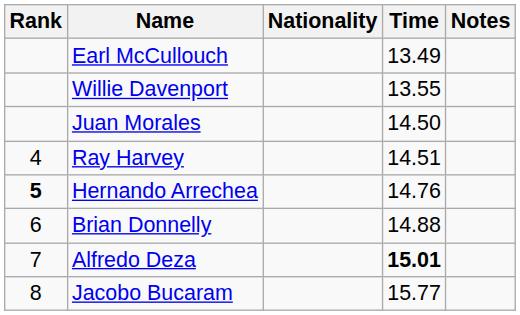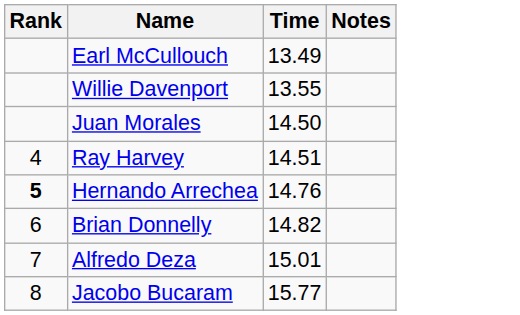 <table class="wikitable sortable" style="text-align:center">
 <tr>
 <th>Rank</th>
 <th>Name</th>
-<th>Nationality</th>
 <th>Time</th>
 <th>Notes</th>
 </tr>
 <tr>
 <td></td>
 <td align=left><a href='#'>Earl McCullouch</a></td>
-<td align=left></td>
 <td>13.49</td>
 <td></td>
 </tr>
 <tr>
 <td></td>
 <td align=left><a href='#'>Willie Davenport</a></td>
-<td align=left></td>
 <td>13.55</td>
 <td></td>
 </tr>
 <tr>
 <td></td>
 <td align=left><a href='#'>Juan Morales</a></td>
-<td align=left></td>
 <td>14.50</td>
 <td></td>
 </tr>
 <tr>
 <td>4</td>
 <td align=left><a href='#'>Ray Harvey</a></td>
-<td align=left></td>
 <td>14.51</td>
 <td></td>
 </tr>
 <tr>
 <td><strong>5</strong></td>
 <td align=left><a href='#'>Hernando Arrechea</a></td>
-<td align=left></td>
 <td>14.76</td>
 <td></td>
 </tr>
 <tr>
 <td>6</td>
 <td align=left><a href='#'>Brian Donnelly</a></td>
-<td align=left></td>
-<td>14.88</td>
+<td>14.82</td>
 <td></td>
 </tr>
 <tr>
 <td>7</td>
 <td align=left><a href='#'>Alfredo Deza</a></td>
-<td align=left></td>
-<td><strong>15.01</strong></td>
+<td>15.01</td>
 <td></td>
 </tr>
 <tr>
 <td>8</td>
 <td align=left><a href='#'>Jacobo Bucaram</a></td>
-<td align=left></td>
 <td>15.77</td>
 <td></td>
 </tr>
 </table>
